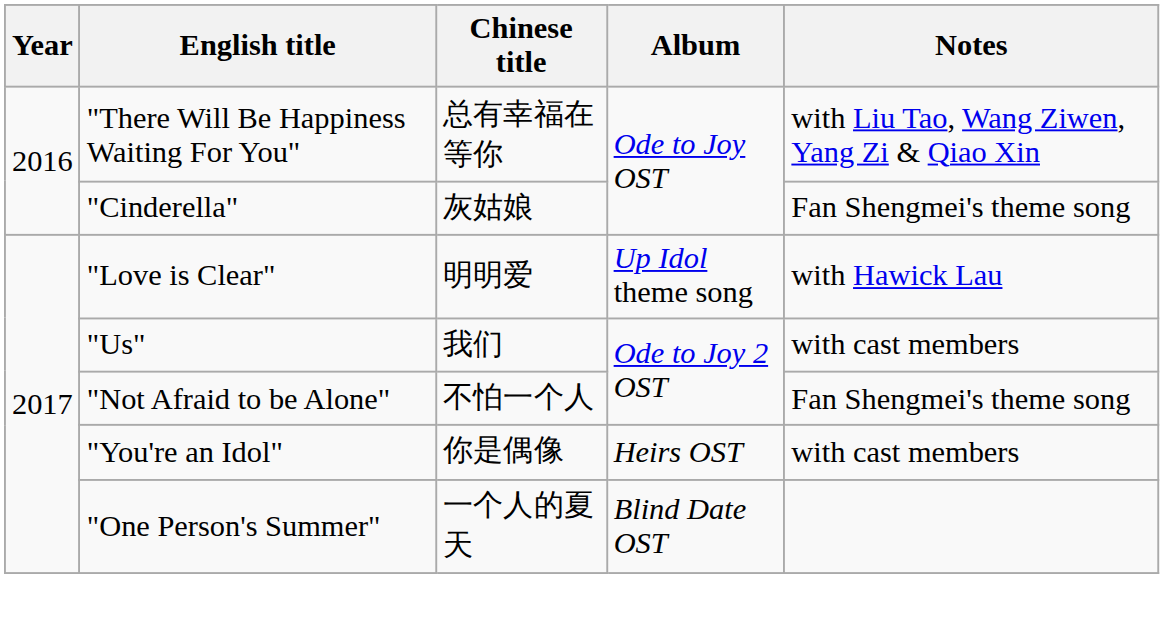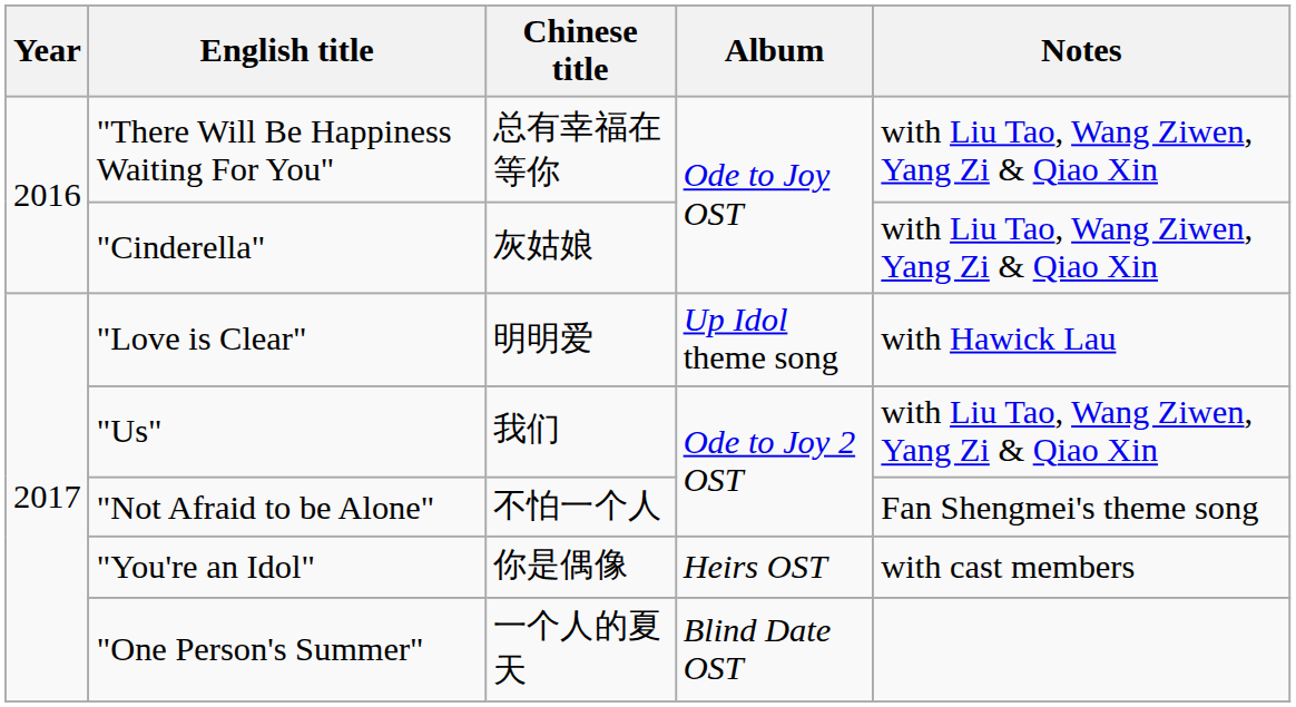 <table class="wikitable sortable">
 <tr>
 <th>Year</th>
 <th>English title</th>
 <th>Chinese title</th>
 <th>Album</th>
 <th>Notes</th>
 </tr>
 <tr>
 <td rowspan="2">2016</td>
 <td>"There Will Be Happiness Waiting For You"</td>
 <td>总有幸福在等你</td>
 <td rowspan="2"><em><a href='#'>Ode to Joy</a> OST</em></td>
 <td>with <a href='#'>Liu Tao</a>, <a href='#'>Wang Ziwen</a>, <a href='#'>Yang Zi</a> & <a href='#'>Qiao Xin</a></td>
 </tr>
 <tr>
 <td>"Cinderella"</td>
 <td>灰姑娘</td>
-<td>Fan Shengmei's theme song</td>
+<td>with <a href='#'>Liu Tao</a>, <a href='#'>Wang Ziwen</a>, <a href='#'>Yang Zi</a> & <a href='#'>Qiao Xin</a></td>
 </tr>
 <tr>
 <td rowspan="5">2017</td>
 <td>"Love is Clear"</td>
 <td>明明爱</td>
 <td><em><a href='#'>Up Idol</a></em> theme song</td>
 <td>with <a href='#'>Hawick Lau</a></td>
 </tr>
 <tr>
 <td>"Us"</td>
 <td>我们</td>
 <td rowspan="2"><em><a href='#'>Ode to Joy 2</a> OST</em></td>
-<td>with cast members</td>
+<td>with <a href='#'>Liu Tao</a>, <a href='#'>Wang Ziwen</a>, <a href='#'>Yang Zi</a> & <a href='#'>Qiao Xin</a></td>
 </tr>
 <tr>
 <td>"Not Afraid to be Alone"</td>
 <td>不怕一个人</td>
 <td>Fan Shengmei's theme song</td>
 </tr>
 <tr>
 <td>"You're an Idol"</td>
 <td>你是偶像</td>
 <td><em>Heirs OST</em></td>
 <td>with cast members</td>
 </tr>
 <tr>
 <td>"One Person's Summer"</td>
 <td>一个人的夏天</td>
 <td><em>Blind Date OST</em></td>
 <td></td>
 </tr>
 </table>
